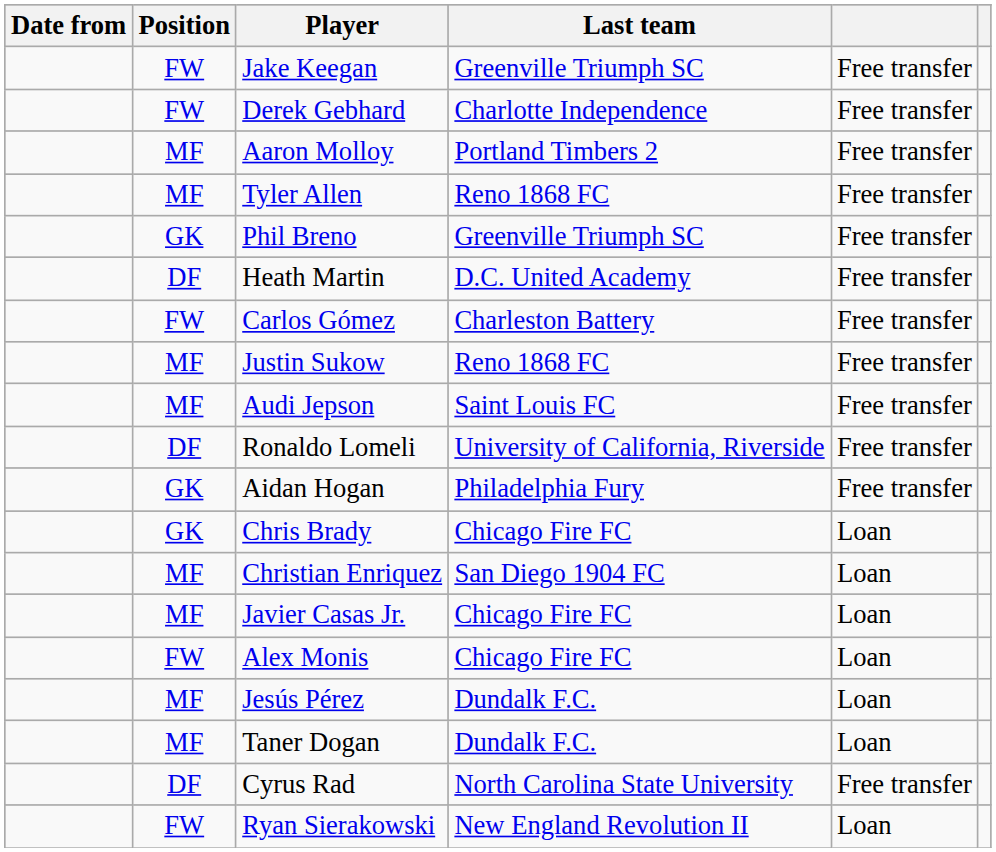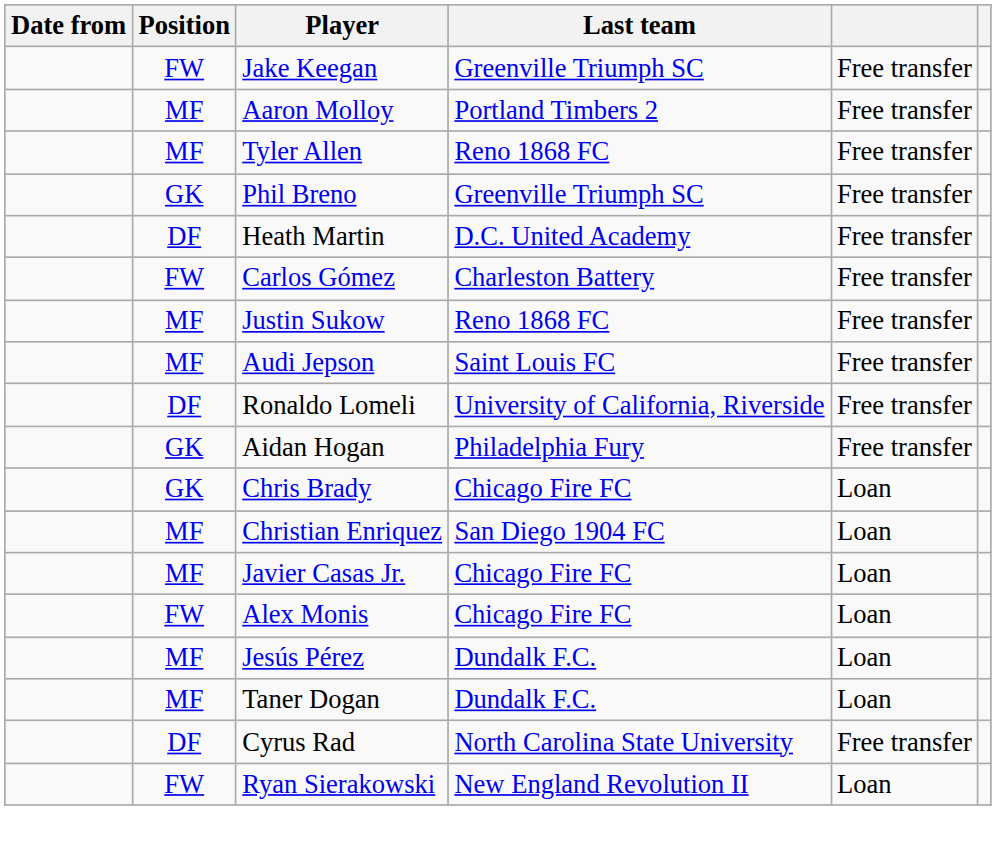 <table class="wikitable">
 <tr>
 <th>Date from</th>
 <th>Position</th>
 <th>Player</th>
 <th>Last team</th>
 <th></th>
 <th></th>
 </tr>
 <tr>
 <td></td>
 <td style="text-align:center;"><a href='#'>FW</a></td>
 <td> <a href='#'>Jake Keegan</a></td>
 <td><a href='#'>Greenville Triumph SC</a></td>
-<td>Free transfer</td>
-<td style="text-align:center;"></td>
-</tr>
-<tr>
-<td></td>
-<td style="text-align:center;"><a href='#'>FW</a></td>
-<td> <a href='#'>Derek Gebhard</a></td>
-<td><a href='#'>Charlotte Independence</a></td>
 <td>Free transfer</td>
 <td style="text-align:center;"></td>
 </tr>
 <tr>
 <td></td>
 <td style="text-align:center;"><a href='#'>MF</a></td>
 <td> <a href='#'>Aaron Molloy</a></td>
 <td><a href='#'>Portland Timbers 2</a></td>
 <td>Free transfer</td>
 <td style="text-align:center;"></td>
 </tr>
 <tr>
 <td></td>
 <td style="text-align:center;"><a href='#'>MF</a></td>
 <td> <a href='#'>Tyler Allen</a></td>
 <td><a href='#'>Reno 1868 FC</a></td>
 <td>Free transfer</td>
 <td style="text-align:center;"></td>
 </tr>
 <tr>
 <td></td>
 <td style="text-align:center;"><a href='#'>GK</a></td>
 <td> <a href='#'>Phil Breno</a></td>
 <td><a href='#'>Greenville Triumph SC</a></td>
 <td>Free transfer</td>
 <td style="text-align:center;"></td>
 </tr>
 <tr>
 <td></td>
 <td style="text-align:center;"><a href='#'>DF</a></td>
 <td> Heath Martin</td>
 <td><a href='#'>D.C. United Academy</a></td>
 <td>Free transfer</td>
 <td style="text-align:center;"></td>
 </tr>
 <tr>
 <td></td>
 <td style="text-align:center;"><a href='#'>FW</a></td>
 <td> <a href='#'>Carlos Gómez</a></td>
 <td><a href='#'>Charleston Battery</a></td>
 <td>Free transfer</td>
 <td style="text-align:center;"></td>
 </tr>
 <tr>
 <td></td>
 <td style="text-align:center;"><a href='#'>MF</a></td>
 <td> <a href='#'>Justin Sukow</a></td>
 <td><a href='#'>Reno 1868 FC</a></td>
 <td>Free transfer</td>
 <td style="text-align:center;"></td>
 </tr>
 <tr>
 <td></td>
 <td style="text-align:center;"><a href='#'>MF</a></td>
 <td> <a href='#'>Audi Jepson</a></td>
 <td><a href='#'>Saint Louis FC</a></td>
 <td>Free transfer</td>
 <td style="text-align:center;"></td>
 </tr>
 <tr>
 <td></td>
 <td style="text-align:center;"><a href='#'>DF</a></td>
 <td> Ronaldo Lomeli</td>
 <td><a href='#'>University of California, Riverside</a></td>
 <td>Free transfer</td>
 <td style="text-align:center;"></td>
 </tr>
 <tr>
 <td></td>
 <td style="text-align:center;"><a href='#'>GK</a></td>
 <td> Aidan Hogan</td>
 <td><a href='#'>Philadelphia Fury</a></td>
 <td>Free transfer</td>
 <td style="text-align:center;"></td>
 </tr>
 <tr>
 <td></td>
 <td style="text-align:center;"><a href='#'>GK</a></td>
 <td> <a href='#'>Chris Brady</a></td>
 <td><a href='#'>Chicago Fire FC</a></td>
 <td>Loan</td>
 <td style="text-align:center;"></td>
 </tr>
 <tr>
 <td></td>
 <td style="text-align:center;"><a href='#'>MF</a></td>
 <td> <a href='#'>Christian Enriquez</a></td>
 <td><a href='#'>San Diego 1904 FC</a></td>
 <td>Loan</td>
 <td style="text-align:center;"></td>
 </tr>
 <tr>
 <td></td>
 <td style="text-align:center;"><a href='#'>MF</a></td>
 <td> <a href='#'>Javier Casas Jr.</a></td>
 <td><a href='#'>Chicago Fire FC</a></td>
 <td>Loan</td>
 <td style="text-align:center;"></td>
 </tr>
 <tr>
 <td></td>
 <td style="text-align:center;"><a href='#'>FW</a></td>
 <td> <a href='#'>Alex Monis</a></td>
 <td><a href='#'>Chicago Fire FC</a></td>
 <td>Loan</td>
 <td style="text-align:center;"></td>
 </tr>
 <tr>
 <td></td>
 <td style="text-align:center;"><a href='#'>MF</a></td>
 <td> <a href='#'>Jesús Pérez</a></td>
 <td> <a href='#'>Dundalk F.C.</a></td>
 <td>Loan</td>
 <td style="text-align:center;"></td>
 </tr>
 <tr>
 <td></td>
 <td style="text-align:center;"><a href='#'>MF</a></td>
 <td> Taner Dogan</td>
 <td> <a href='#'>Dundalk F.C.</a></td>
 <td>Loan</td>
 <td style="text-align:center;"></td>
 </tr>
 <tr>
 <td></td>
 <td style="text-align:center;"><a href='#'>DF</a></td>
 <td> Cyrus Rad</td>
 <td><a href='#'>North Carolina State University</a></td>
 <td>Free transfer</td>
 <td style="text-align:center;"></td>
 </tr>
 <tr>
 <td></td>
 <td style="text-align:center;"><a href='#'>FW</a></td>
 <td> <a href='#'>Ryan Sierakowski</a></td>
 <td><a href='#'>New England Revolution II</a></td>
 <td>Loan</td>
 <td style="text-align:center;"></td>
 </tr>
 </table>
